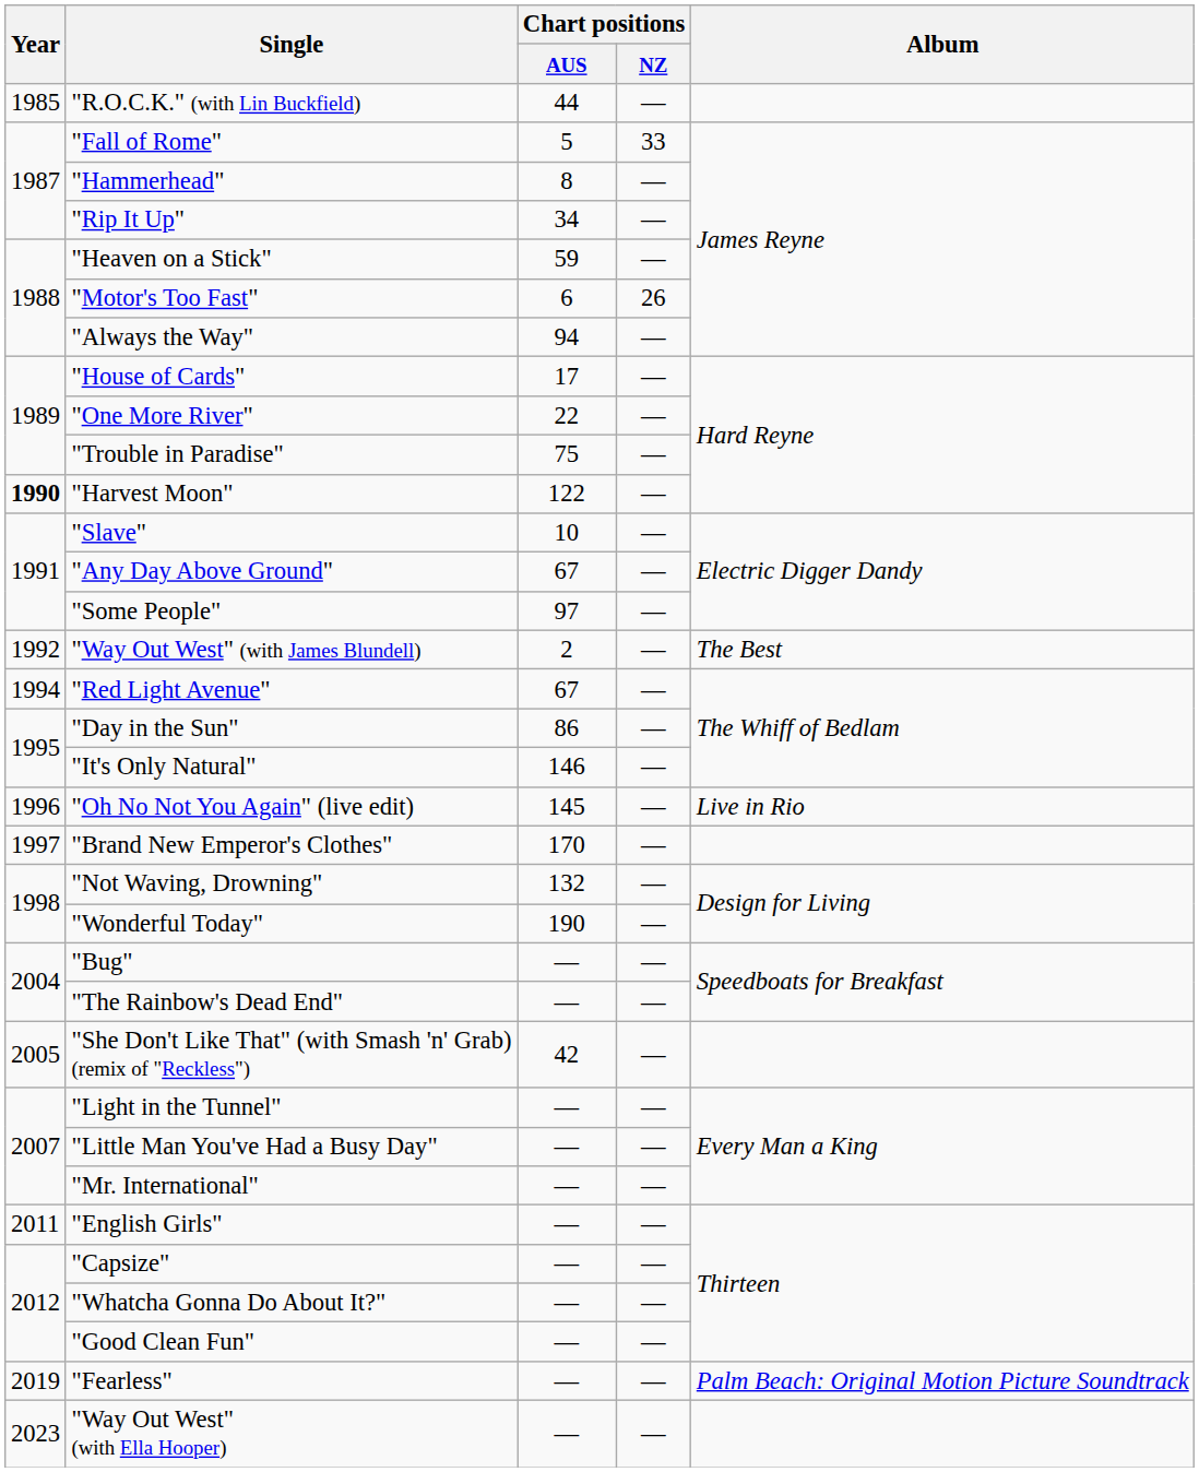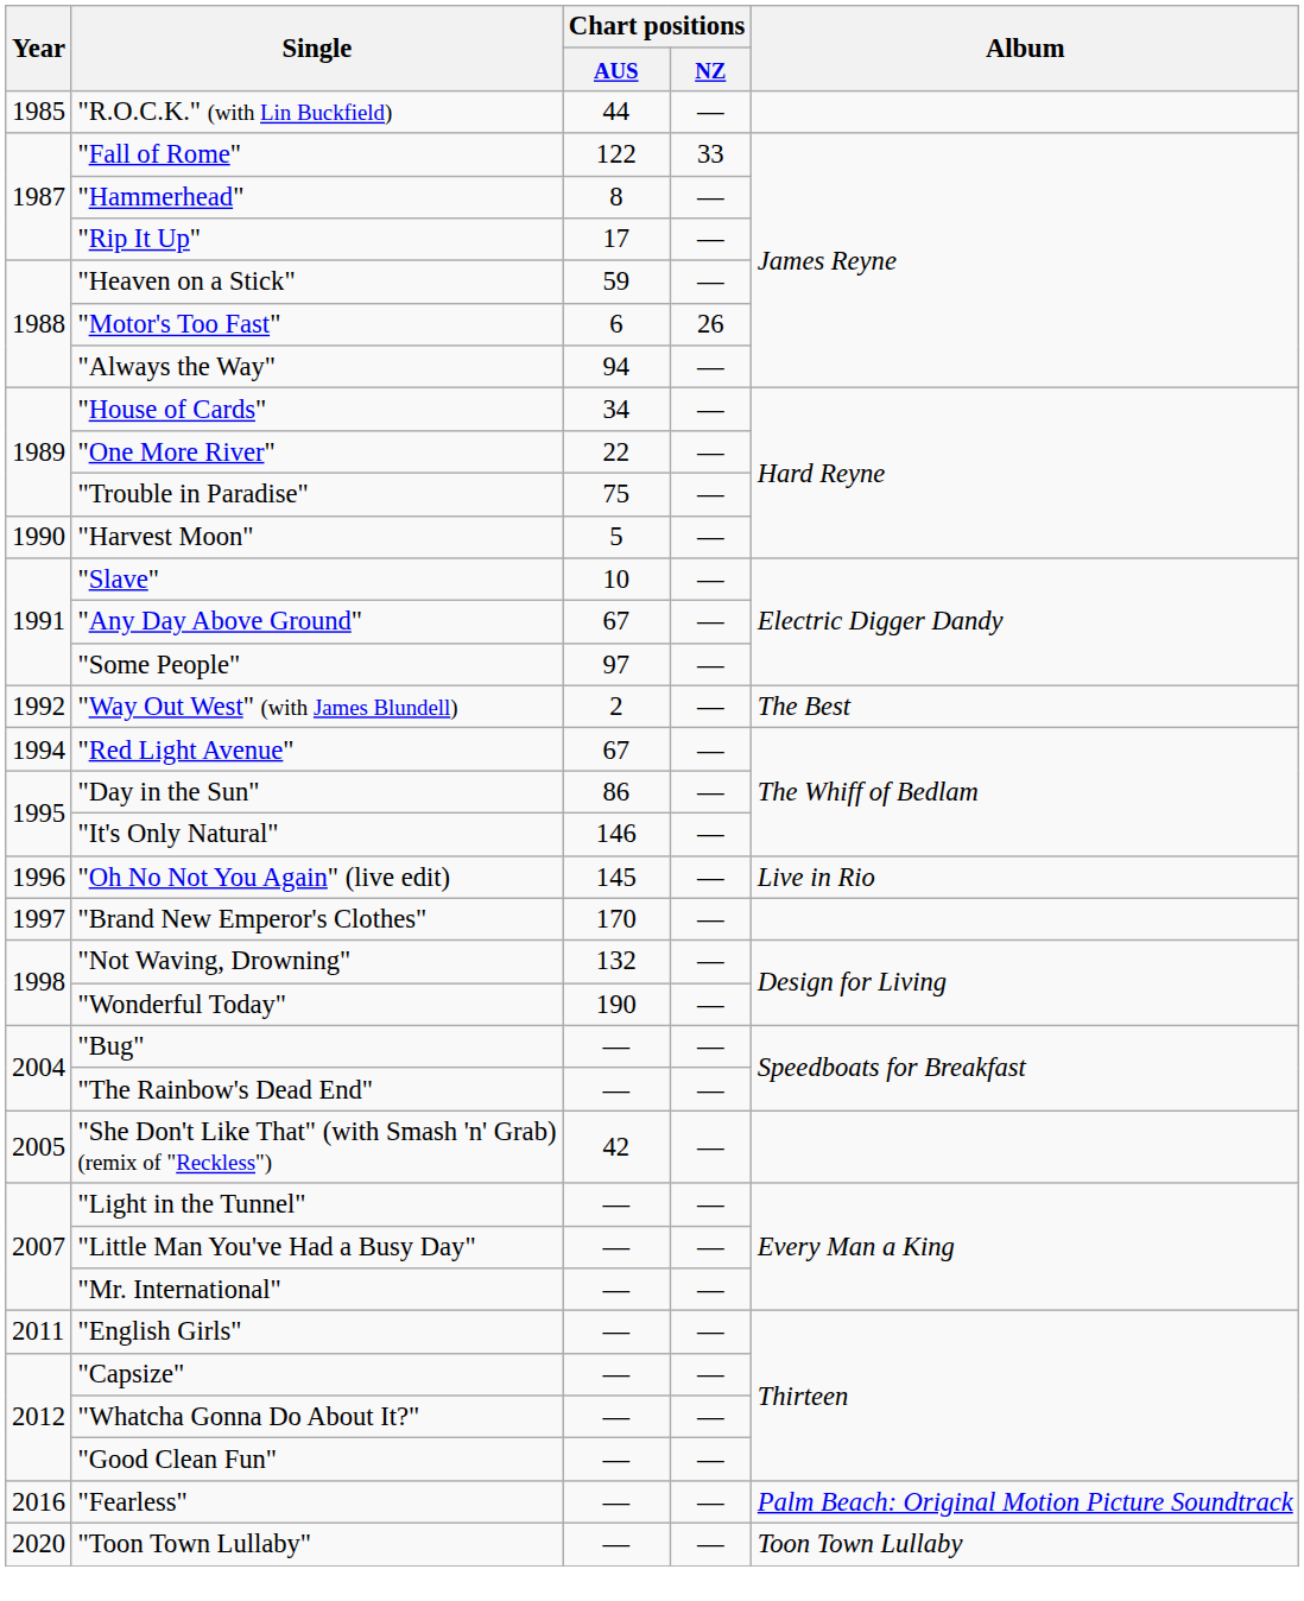 <table class="wikitable">
 <tr>
 <th rowspan="2">Year</th>
 <th rowspan="2">Single</th>
 <th colspan="2">Chart positions</th>
 <th rowspan="2">Album</th>
 </tr>
 <tr>
 <th><small><a href='#'>AUS</a></small><br></th>
 <th><small><a href='#'>NZ</a></small><br></th>
 </tr>
 <tr>
 <td>1985</td>
 <td>"R.O.C.K." <small>(with <a href='#'>Lin Buckfield</a>)</small></td>
 <td align="center">44</td>
 <td align="center">—</td>
 <td></td>
 </tr>
 <tr>
 <td rowspan="3">1987</td>
 <td>"<a href='#'>Fall of Rome</a>"</td>
-<td align="center">5</td>
+<td align="center">122</td>
 <td align="center">33</td>
 <td rowspan="6"><em>James Reyne</em></td>
 </tr>
 <tr>
 <td>"<a href='#'>Hammerhead</a>"</td>
 <td align="center">8</td>
 <td align="center">—</td>
 </tr>
 <tr>
 <td>"<a href='#'>Rip It Up</a>"</td>
-<td align="center">34</td>
+<td align="center">17</td>
 <td align="center">—</td>
 </tr>
 <tr>
 <td rowspan="3">1988</td>
 <td>"Heaven on a Stick"</td>
 <td align="center">59</td>
 <td align="center">—</td>
 </tr>
 <tr>
 <td>"<a href='#'>Motor's Too Fast</a>"</td>
 <td align="center">6</td>
 <td align="center">26</td>
 </tr>
 <tr>
 <td>"Always the Way"</td>
 <td align="center">94</td>
 <td align="center">—</td>
 </tr>
 <tr>
 <td rowspan="3">1989</td>
 <td>"<a href='#'>House of Cards</a>"</td>
-<td align="center">17</td>
+<td align="center">34</td>
 <td align="center">—</td>
 <td rowspan="4"><em>Hard Reyne</em></td>
 </tr>
 <tr>
 <td>"<a href='#'>One More River</a>"</td>
 <td align="center">22</td>
 <td align="center">—</td>
 </tr>
 <tr>
 <td>"Trouble in Paradise"</td>
 <td align="center">75</td>
 <td align="center">—</td>
 </tr>
 <tr>
-<td><strong>1990</strong></td>
+<td>1990</td>
 <td>"Harvest Moon"</td>
-<td align="center">122</td>
+<td align="center">5</td>
 <td align="center">—</td>
 </tr>
 <tr>
 <td rowspan="3">1991</td>
 <td>"<a href='#'>Slave</a>"</td>
 <td align="center">10</td>
 <td align="center">—</td>
 <td rowspan="3"><em>Electric Digger Dandy</em></td>
 </tr>
 <tr>
 <td>"<a href='#'>Any Day Above Ground</a>"</td>
 <td align="center">67</td>
 <td align="center">—</td>
 </tr>
 <tr>
 <td>"Some People"</td>
 <td align="center">97</td>
 <td align="center">—</td>
 </tr>
 <tr>
 <td>1992</td>
 <td>"<a href='#'>Way Out West</a>" <small>(with <a href='#'>James Blundell</a>)</small></td>
 <td align="center">2</td>
 <td align="center">—</td>
 <td><em>The Best</em></td>
 </tr>
 <tr>
 <td>1994</td>
 <td>"<a href='#'>Red Light Avenue</a>"</td>
 <td align="center">67</td>
 <td align="center">—</td>
 <td rowspan="3"><em>The Whiff of Bedlam</em></td>
 </tr>
 <tr>
 <td rowspan="2">1995</td>
 <td>"Day in the Sun"</td>
 <td align="center">86</td>
 <td align="center">—</td>
 </tr>
 <tr>
 <td>"It's Only Natural"</td>
 <td align="center">146</td>
 <td align="center">—</td>
 </tr>
 <tr>
 <td>1996</td>
 <td>"<a href='#'>Oh No Not You Again</a>" (live edit)</td>
 <td align="center">145</td>
 <td align="center">—</td>
 <td><em>Live in Rio</em></td>
 </tr>
 <tr>
 <td>1997</td>
 <td>"Brand New Emperor's Clothes"</td>
 <td align="center">170</td>
 <td align="center">—</td>
 <td></td>
 </tr>
 <tr>
 <td rowspan="2">1998</td>
 <td>"Not Waving, Drowning"</td>
 <td align="center">132</td>
 <td align="center">—</td>
 <td rowspan="2"><em>Design for Living</em></td>
 </tr>
 <tr>
 <td>"Wonderful Today"</td>
 <td align="center">190</td>
 <td align="center">—</td>
 </tr>
 <tr>
 <td rowspan="2">2004</td>
 <td>"Bug"</td>
 <td align="center">—</td>
 <td align="center">—</td>
 <td rowspan="2"><em>Speedboats for Breakfast</em></td>
 </tr>
 <tr>
 <td>"The Rainbow's Dead End"</td>
 <td align="center">—</td>
 <td align="center">—</td>
 </tr>
 <tr>
 <td>2005</td>
 <td>"She Don't Like That" (with Smash 'n' Grab)<br><small>(remix of "<a href='#'>Reckless</a>")</small></td>
 <td align="center">42</td>
 <td align="center">—</td>
 <td></td>
 </tr>
 <tr>
 <td rowspan="3">2007</td>
 <td>"Light in the Tunnel"</td>
 <td align="center">—</td>
 <td align="center">—</td>
 <td rowspan="3"><em>Every Man a King</em></td>
 </tr>
 <tr>
 <td>"Little Man You've Had a Busy Day"</td>
 <td align="center">—</td>
 <td align="center">—</td>
 </tr>
 <tr>
 <td>"Mr. International"</td>
 <td align="center">—</td>
 <td align="center">—</td>
 </tr>
 <tr>
 <td>2011</td>
 <td>"English Girls"</td>
 <td align="center">—</td>
 <td align="center">—</td>
 <td rowspan="4"><em>Thirteen</em></td>
 </tr>
 <tr>
 <td rowspan="3">2012</td>
 <td>"Capsize"</td>
 <td align="center">—</td>
 <td align="center">—</td>
 </tr>
 <tr>
 <td>"Whatcha Gonna Do About It?"</td>
 <td align="center">—</td>
 <td align="center">—</td>
 </tr>
 <tr>
 <td>"Good Clean Fun"</td>
 <td align="center">—</td>
 <td align="center">—</td>
 </tr>
 <tr>
-<td>2019</td>
+<td>2016</td>
 <td>"Fearless"</td>
 <td align="center">—</td>
 <td align="center">—</td>
 <td><em><a href='#'>Palm Beach: Original Motion Picture Soundtrack</a></em></td>
 </tr>
 <tr>
-<td>2023</td>
-<td>"Way Out West" <br><small>(with <a href='#'>Ella Hooper</a>)</small></td>
+<td>2020</td>
+<td>"Toon Town Lullaby"</td>
 <td align="center">—</td>
 <td align="center">—</td>
-<td></td>
+<td><em>Toon Town Lullaby</em></td>
 </tr>
 </table>
